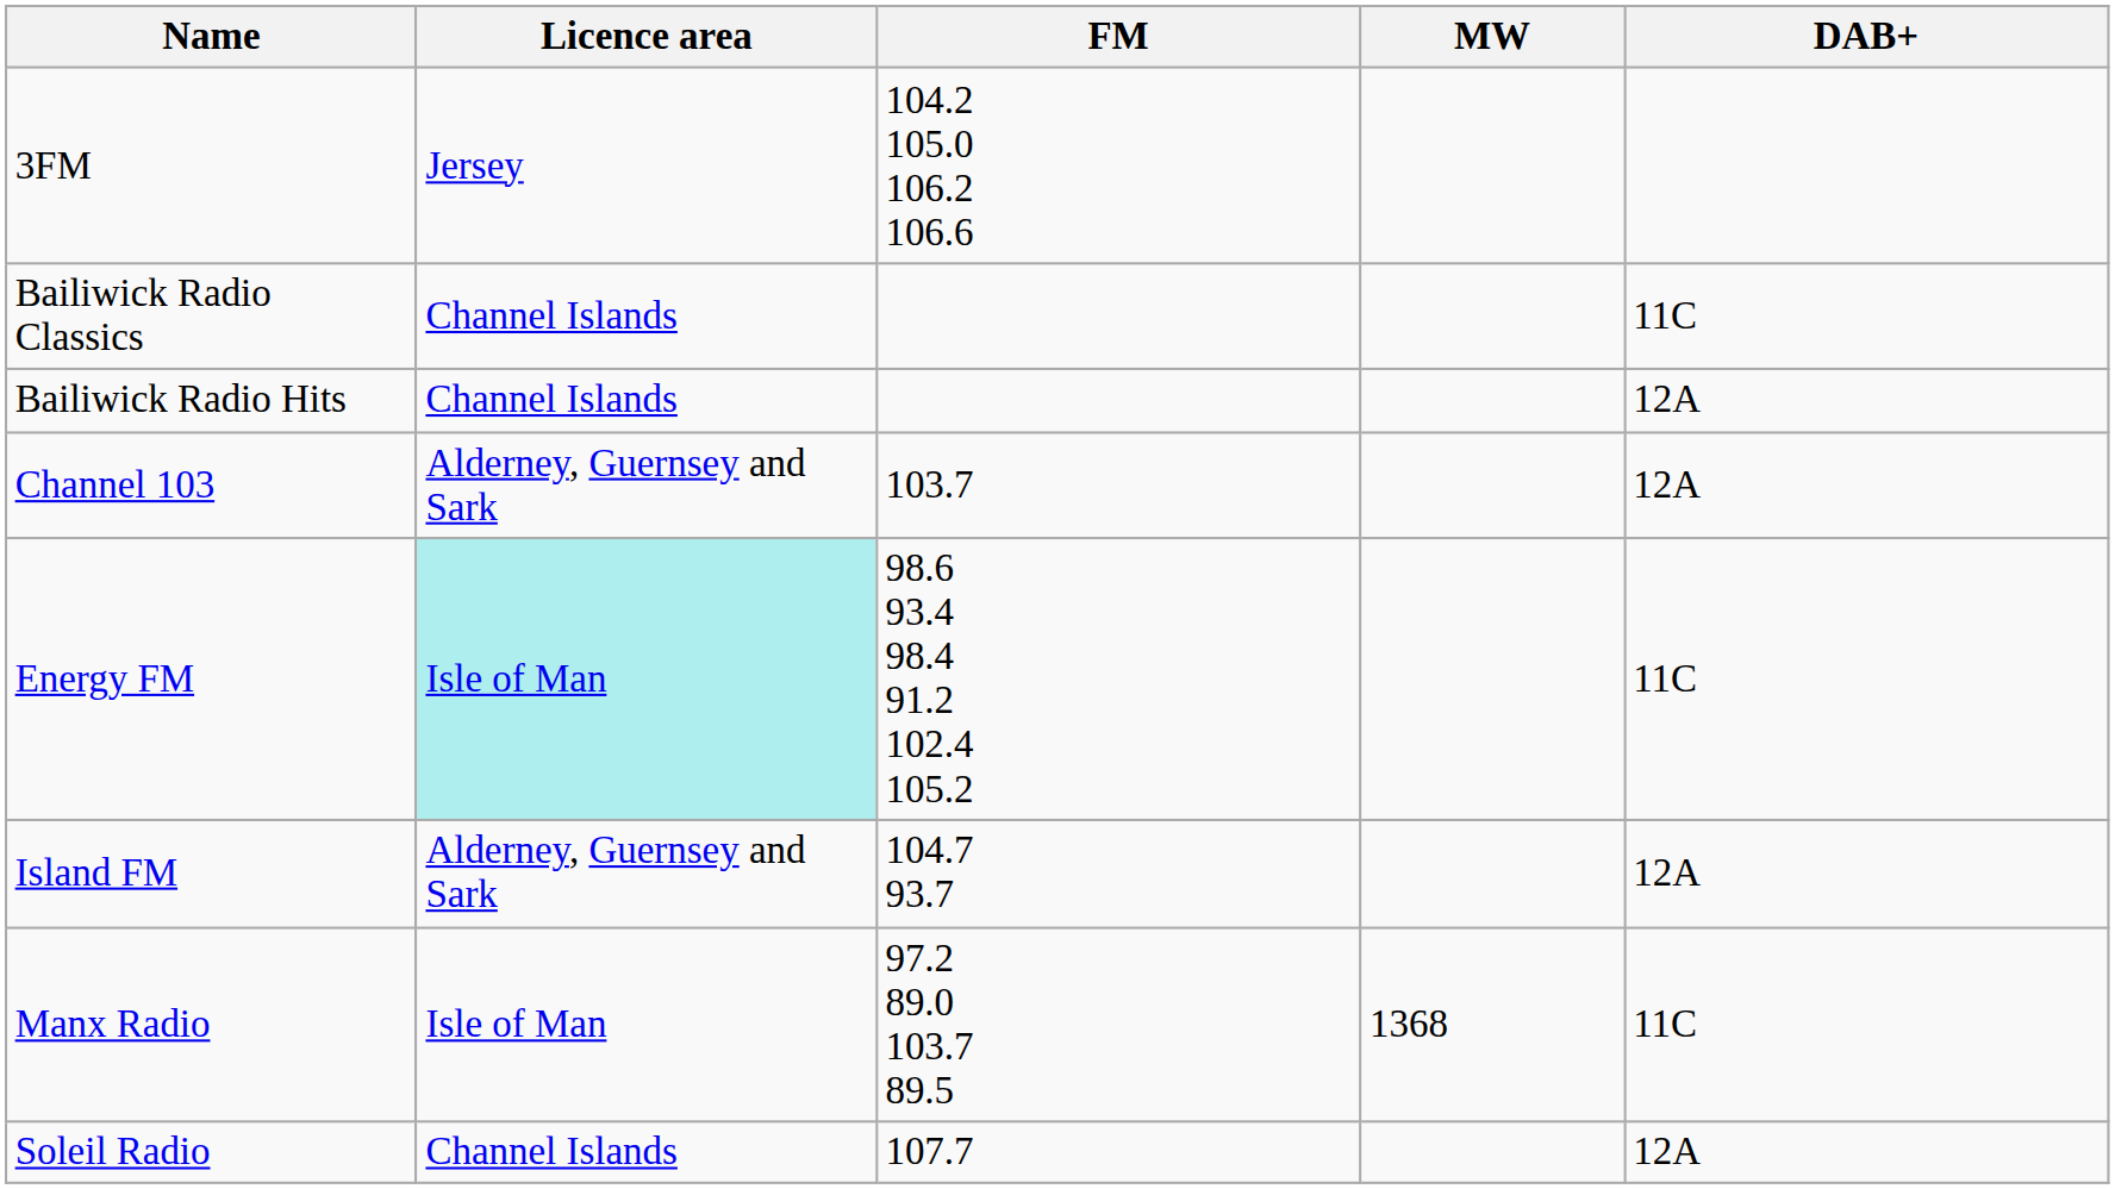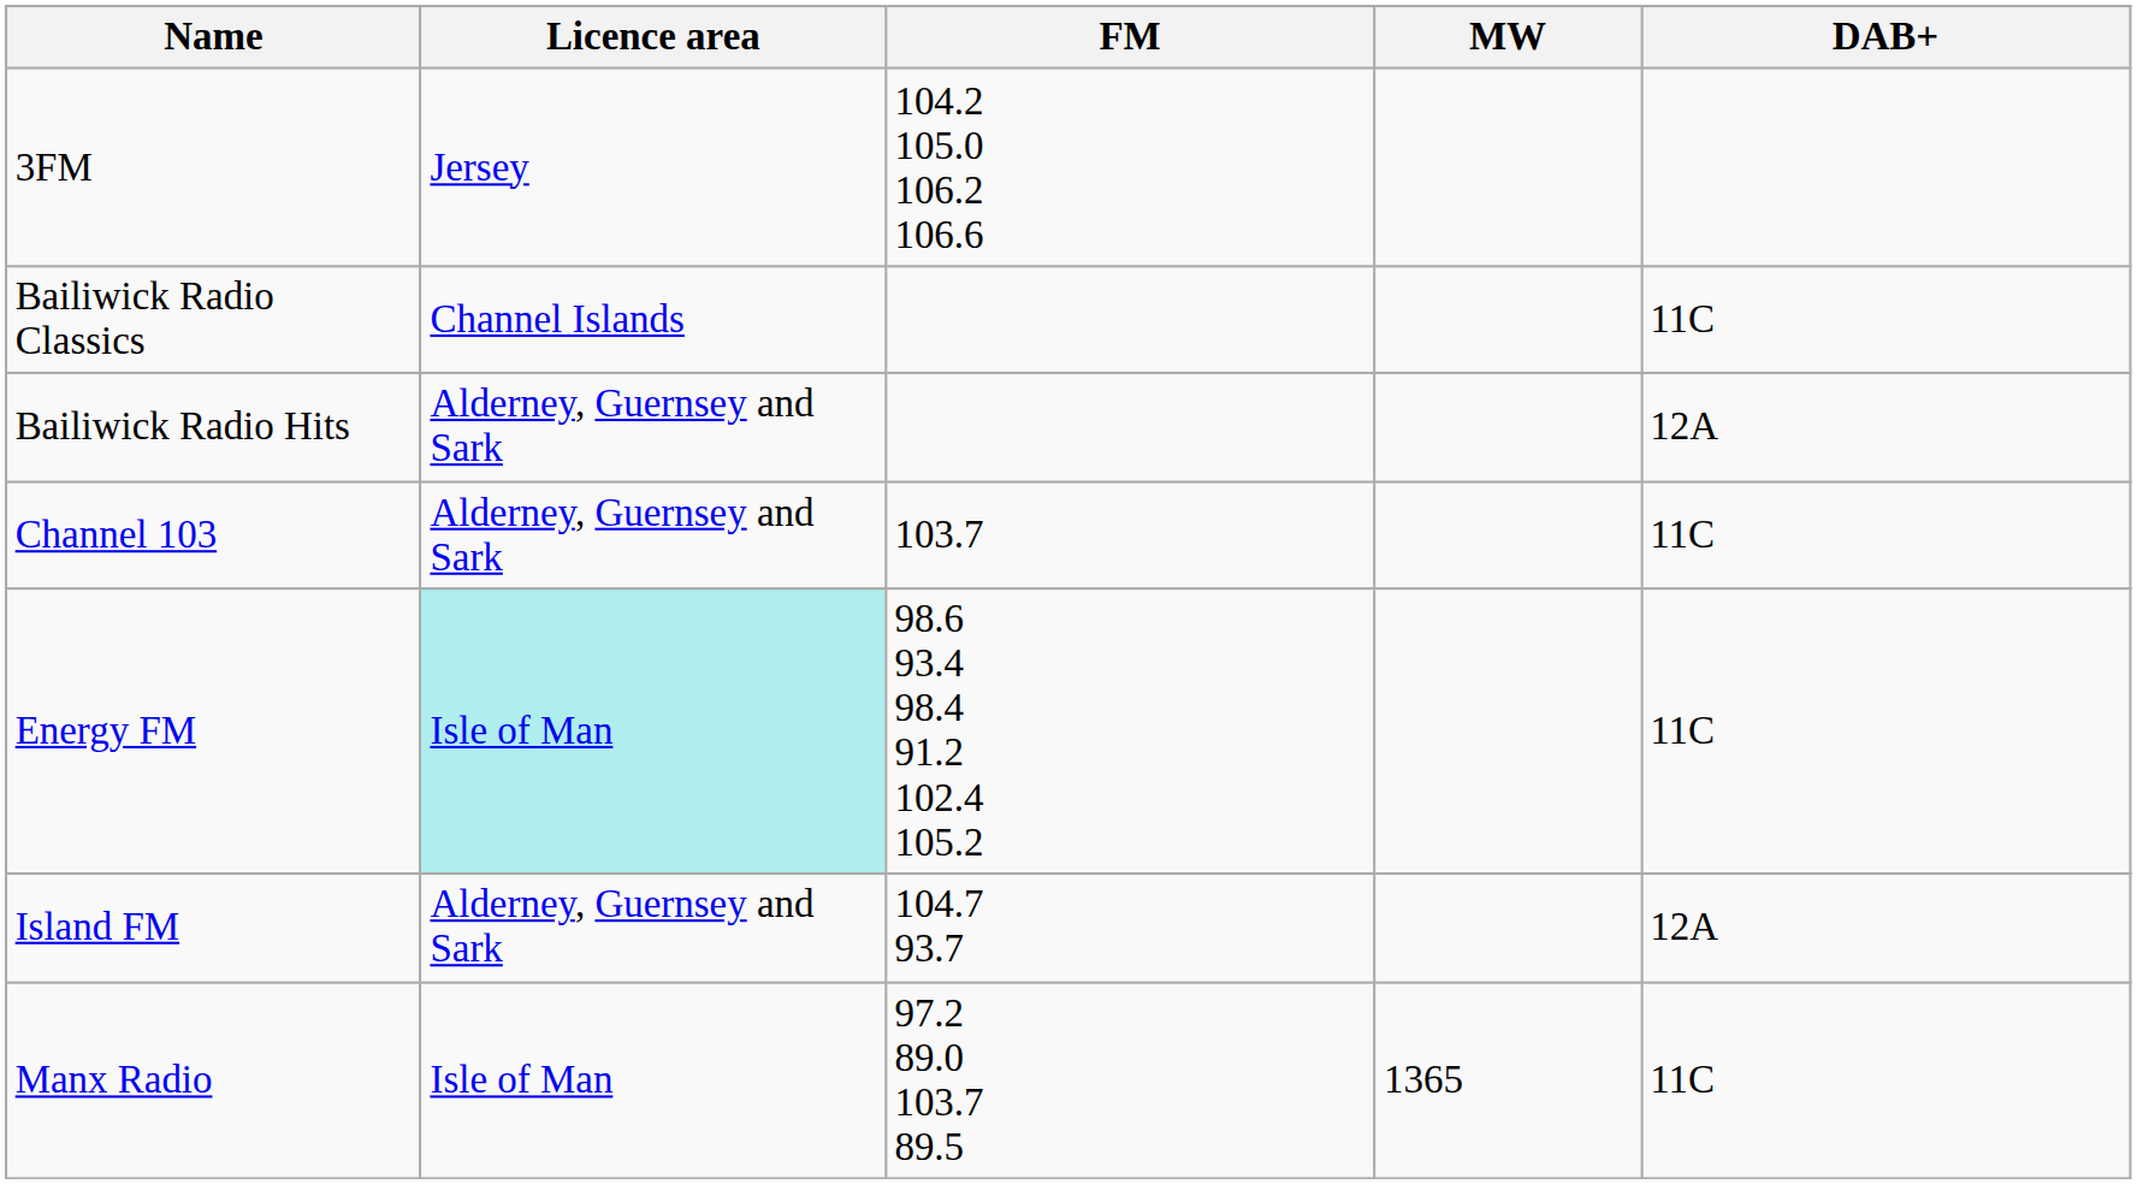 <table class="wikitable sortable">
 <tr>
 <th width=160>Name</th>
 <th width=180>Licence area</th>
 <th width=190>FM</th>
 <th width=100>MW</th>
 <th width=190>DAB+</th>
 </tr>
 <tr>
 <td>3FM</td>
 <td><a href='#'>Jersey</a></td>
 <td>104.2 <br>105.0 <br>106.2 <br>106.6 </td>
 <td></td>
 <td></td>
 </tr>
 <tr>
 <td>Bailiwick Radio Classics</td>
 <td><a href='#'>Channel Islands</a></td>
 <td></td>
 <td></td>
 <td>11C<br></td>
 </tr>
 <tr>
 <td>Bailiwick Radio Hits</td>
-<td><a href='#'>Channel Islands</a></td>
+<td><a href='#'>Alderney</a>, <a href='#'>Guernsey</a> and <a href='#'>Sark</a></td>
 <td></td>
 <td></td>
 <td>12A</td>
 </tr>
 <tr>
 <td><a href='#'>Channel 103</a></td>
 <td><a href='#'>Alderney</a>, <a href='#'>Guernsey</a> and <a href='#'>Sark</a></td>
 <td>103.7</td>
 <td></td>
-<td>12A</td>
+<td>11C</td>
 </tr>
 <tr>
 <td><a href='#'>Energy FM</a></td>
 <td style="background: paleturquoise;"><a href='#'>Isle of Man</a></td>
 <td>98.6<br>93.4 <br>98.4 <br>91.2 <br>102.4 <br>105.2 </td>
 <td></td>
 <td>11C</td>
 </tr>
 <tr>
 <td><a href='#'>Island FM</a></td>
 <td><a href='#'>Alderney</a>, <a href='#'>Guernsey</a> and <a href='#'>Sark</a></td>
 <td>104.7 <br>93.7 </td>
 <td></td>
 <td>12A</td>
 </tr>
 <tr>
 <td><a href='#'>Manx Radio</a></td>
 <td><a href='#'>Isle of Man</a></td>
 <td>97.2 <br>89.0 <br>103.7 <br>89.5 </td>
-<td>1368</td>
+<td>1365</td>
 <td>11C<br></td>
 </tr>
-<tr>
-<td><a href='#'>Soleil Radio</a></td>
-<td><a href='#'>Channel Islands</a></td>
-<td>107.7 </td>
-<td></td>
-<td>12A</td>
-</tr>
 </table>
